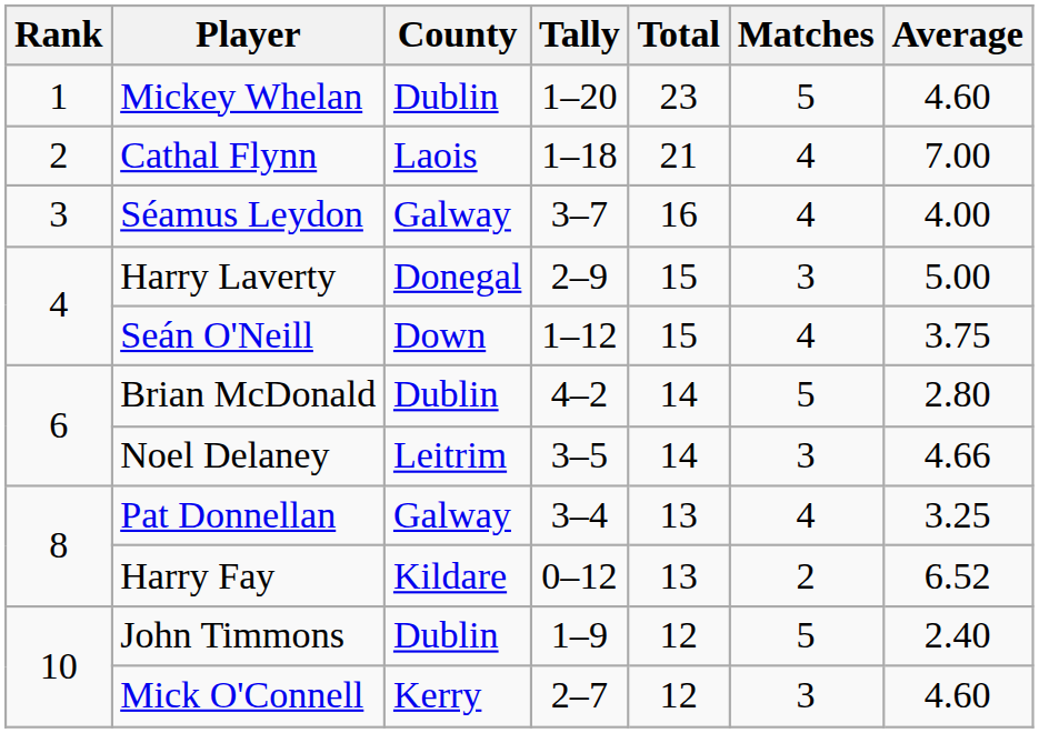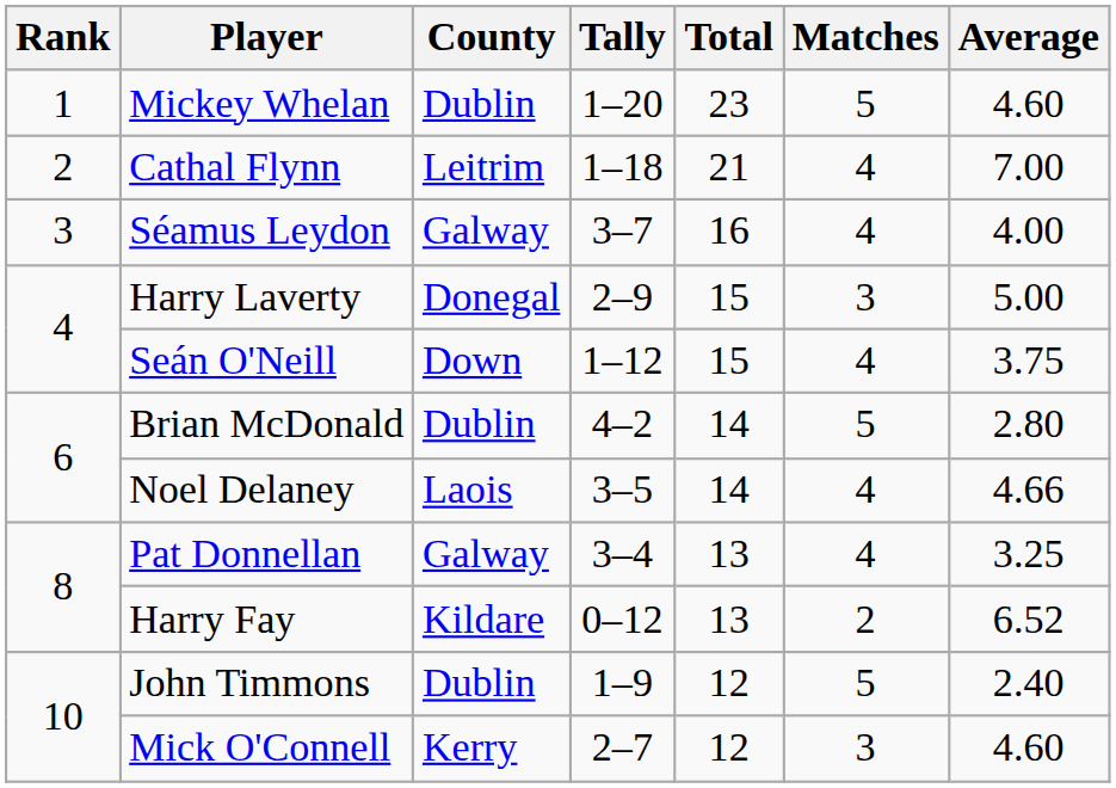 <table class="wikitable">
 <tr>
 <th>Rank</th>
 <th>Player</th>
 <th>County</th>
 <th>Tally</th>
 <th>Total</th>
 <th>Matches</th>
 <th>Average</th>
 </tr>
 <tr>
 <td rowspan=1 align=center>1</td>
 <td><a href='#'>Mickey Whelan</a></td>
 <td><a href='#'>Dublin</a></td>
 <td align=center>1–20</td>
 <td align=center>23</td>
 <td align=center>5</td>
 <td align=center>4.60</td>
 </tr>
 <tr>
 <td rowspan=1 align=center>2</td>
 <td><a href='#'>Cathal Flynn</a></td>
-<td><a href='#'>Laois</a></td>
+<td><a href='#'>Leitrim</a></td>
 <td align=center>1–18</td>
 <td align=center>21</td>
 <td align=center>4</td>
 <td align=center>7.00</td>
 </tr>
 <tr>
 <td rowspan=1 align=center>3</td>
 <td><a href='#'>Séamus Leydon</a></td>
 <td><a href='#'>Galway</a></td>
 <td align=center>3–7</td>
 <td align=center>16</td>
 <td align=center>4</td>
 <td align=center>4.00</td>
 </tr>
 <tr>
 <td rowspan=2 align=center>4</td>
 <td>Harry Laverty</td>
 <td><a href='#'>Donegal</a></td>
 <td align=center>2–9</td>
 <td align=center>15</td>
 <td align=center>3</td>
 <td align=center>5.00</td>
 </tr>
 <tr>
 <td><a href='#'>Seán O'Neill</a></td>
 <td><a href='#'>Down</a></td>
 <td align=center>1–12</td>
 <td align=center>15</td>
 <td align=center>4</td>
 <td align=center>3.75</td>
 </tr>
 <tr>
 <td rowspan=2 align=center>6</td>
 <td>Brian McDonald</td>
 <td><a href='#'>Dublin</a></td>
 <td align=center>4–2</td>
 <td align=center>14</td>
 <td align=center>5</td>
 <td align=center>2.80</td>
 </tr>
 <tr>
 <td>Noel Delaney</td>
-<td><a href='#'>Leitrim</a></td>
+<td><a href='#'>Laois</a></td>
 <td align=center>3–5</td>
 <td align=center>14</td>
-<td align=center>3</td>
+<td align=center>4</td>
 <td align=center>4.66</td>
 </tr>
 <tr>
 <td rowspan=2 align=center>8</td>
 <td><a href='#'>Pat Donnellan</a></td>
 <td><a href='#'>Galway</a></td>
 <td align=center>3–4</td>
 <td align=center>13</td>
 <td align=center>4</td>
 <td align=center>3.25</td>
 </tr>
 <tr>
 <td>Harry Fay</td>
 <td><a href='#'>Kildare</a></td>
 <td align=center>0–12</td>
 <td align=center>13</td>
 <td align=center>2</td>
 <td align=center>6.52</td>
 </tr>
 <tr>
 <td rowspan=2 align=center>10</td>
 <td>John Timmons</td>
 <td><a href='#'>Dublin</a></td>
 <td align=center>1–9</td>
 <td align=center>12</td>
 <td align=center>5</td>
 <td align=center>2.40</td>
 </tr>
 <tr>
 <td><a href='#'>Mick O'Connell</a></td>
 <td><a href='#'>Kerry</a></td>
 <td align=center>2–7</td>
 <td align=center>12</td>
 <td align=center>3</td>
 <td align=center>4.60</td>
 </tr>
 </table>
